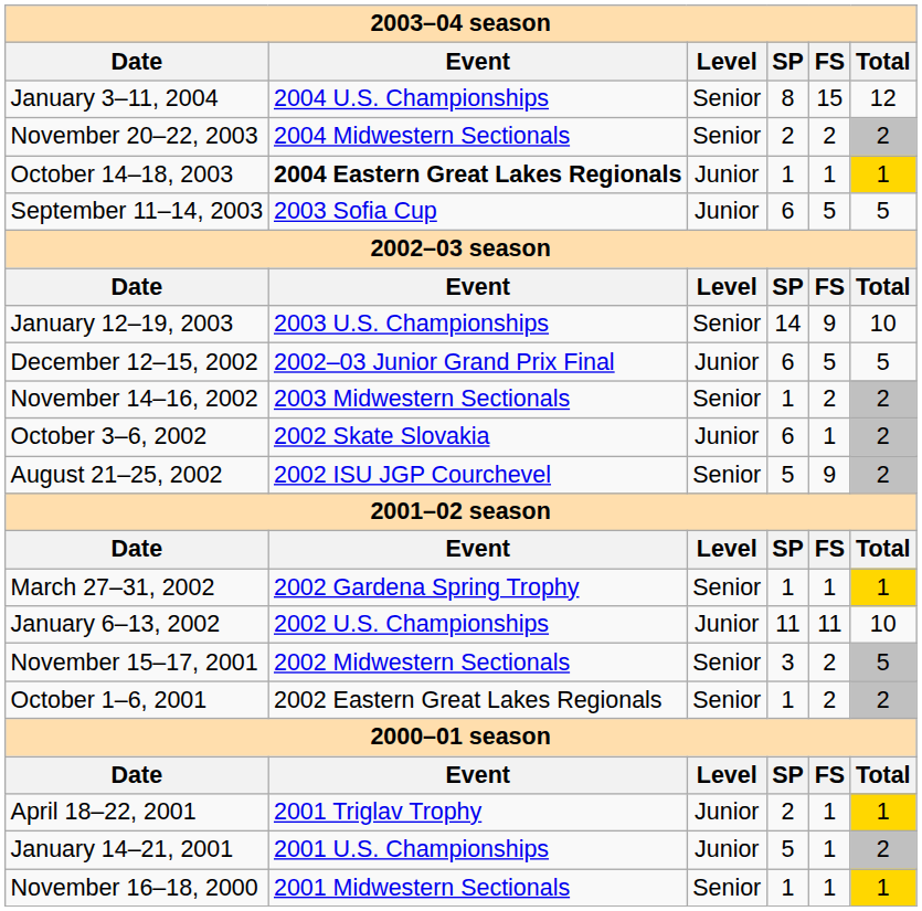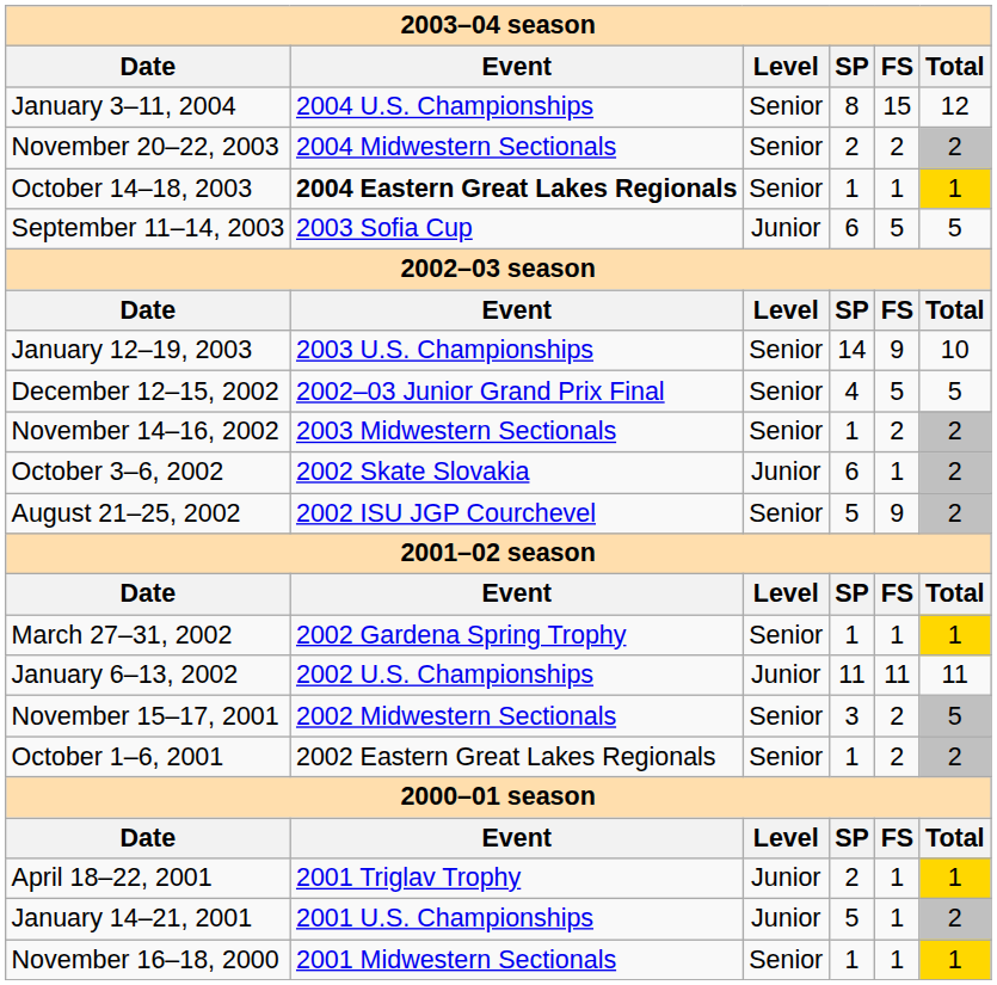 <table class="wikitable">
 <tr>
 <th style="background-color: #ffdead;" colspan="6" align="center"><strong>2003–04 season</strong></th>
 </tr>
 <tr>
 <th>Date</th>
 <th>Event</th>
 <th>Level</th>
 <th>SP</th>
 <th>FS</th>
 <th>Total</th>
 </tr>
 <tr>
 <td>January 3–11, 2004</td>
 <td><a href='#'>2004 U.S. Championships</a></td>
 <td align="center">Senior</td>
 <td align="center">8</td>
 <td align="center">15</td>
 <td align="center">12</td>
 </tr>
 <tr>
 <td>November 20–22, 2003</td>
 <td><a href='#'>2004 Midwestern Sectionals</a></td>
 <td align="center">Senior</td>
 <td align="center">2</td>
 <td align="center">2</td>
 <td align="center" bgcolor="silver">2</td>
 </tr>
 <tr>
 <td>October 14–18, 2003</td>
 <td><strong>2004 Eastern Great Lakes Regionals</strong></td>
-<td align="center">Junior</td>
+<td align="center">Senior</td>
 <td align="center">1</td>
 <td align="center">1</td>
 <td align="center" bgcolor="gold">1</td>
 </tr>
 <tr>
 <td>September 11–14, 2003</td>
 <td><a href='#'>2003 Sofia Cup</a></td>
 <td align="center">Junior</td>
 <td align="center">6</td>
 <td align="center">5</td>
 <td align="center">5</td>
 </tr>
 <tr>
 <th style="background-color: #ffdead;" colspan="6" align="center"><strong>2002–03 season</strong></th>
 </tr>
 <tr>
 <th>Date</th>
 <th>Event</th>
 <th>Level</th>
 <th>SP</th>
 <th>FS</th>
 <th>Total</th>
 </tr>
 <tr>
 <td>January 12–19, 2003</td>
 <td><a href='#'>2003 U.S. Championships</a></td>
 <td align="center">Senior</td>
 <td align="center">14</td>
 <td align="center">9</td>
 <td align="center">10</td>
 </tr>
 <tr>
 <td>December 12–15, 2002</td>
 <td><a href='#'>2002–03 Junior Grand Prix Final</a></td>
-<td align="center">Junior</td>
-<td align="center">6</td>
+<td align="center">Senior</td>
+<td align="center">4</td>
 <td align="center">5</td>
 <td align="center">5</td>
 </tr>
 <tr>
 <td>November 14–16, 2002</td>
 <td><a href='#'>2003 Midwestern Sectionals</a></td>
 <td align="center">Senior</td>
 <td align="center">1</td>
 <td align="center">2</td>
 <td align="center" bgcolor="silver">2</td>
 </tr>
 <tr>
 <td>October 3–6, 2002</td>
 <td><a href='#'>2002 Skate Slovakia</a></td>
 <td align="center">Junior</td>
 <td align="center">6</td>
 <td align="center">1</td>
 <td align="center" bgcolor="silver">2</td>
 </tr>
 <tr>
 <td>August 21–25, 2002</td>
 <td><a href='#'>2002 ISU JGP Courchevel</a></td>
 <td align="center">Senior</td>
 <td align="center">5</td>
 <td align="center">9</td>
 <td align="center" bgcolor="silver">2</td>
 </tr>
 <tr>
 <th style="background-color: #ffdead;" colspan="6" align="center"><strong>2001–02 season</strong></th>
 </tr>
 <tr>
 <th>Date</th>
 <th>Event</th>
 <th>Level</th>
 <th>SP</th>
 <th>FS</th>
 <th>Total</th>
 </tr>
 <tr>
 <td>March 27–31, 2002</td>
 <td><a href='#'>2002 Gardena Spring Trophy</a></td>
 <td align="center">Senior</td>
 <td align="center">1</td>
 <td align="center">1</td>
 <td align="center" bgcolor="gold">1</td>
 </tr>
 <tr>
 <td>January 6–13, 2002</td>
 <td><a href='#'>2002 U.S. Championships</a></td>
 <td align="center">Junior</td>
 <td align="center">11</td>
 <td align="center">11</td>
-<td align="center">10</td>
+<td align="center">11</td>
 </tr>
 <tr>
 <td>November 15–17, 2001</td>
 <td><a href='#'>2002 Midwestern Sectionals</a></td>
 <td align="center">Senior</td>
 <td align="center">3</td>
 <td align="center">2</td>
 <td align="center" bgcolor="silver">5</td>
 </tr>
 <tr>
 <td>October 1–6, 2001</td>
 <td>2002 Eastern Great Lakes Regionals</td>
 <td align="center">Senior</td>
 <td align="center">1</td>
 <td align="center">2</td>
 <td align="center" bgcolor="silver">2</td>
 </tr>
 <tr>
 <th style="background-color: #ffdead;" colspan="6" align="center"><strong>2000–01 season</strong></th>
 </tr>
 <tr>
 <th>Date</th>
 <th>Event</th>
 <th>Level</th>
 <th>SP</th>
 <th>FS</th>
 <th>Total</th>
 </tr>
 <tr>
 <td>April 18–22, 2001</td>
 <td><a href='#'>2001 Triglav Trophy</a></td>
 <td align="center">Junior</td>
 <td align="center">2</td>
 <td align="center">1</td>
 <td align="center" bgcolor="gold">1</td>
 </tr>
 <tr>
 <td>January 14–21, 2001</td>
 <td><a href='#'>2001 U.S. Championships</a></td>
 <td align="center">Junior</td>
 <td align="center">5</td>
 <td align="center">1</td>
 <td align="center" bgcolor="silver">2</td>
 </tr>
 <tr>
 <td>November 16–18, 2000</td>
 <td><a href='#'>2001 Midwestern Sectionals</a></td>
 <td align="center">Senior</td>
 <td align="center">1</td>
 <td align="center">1</td>
 <td align="center" bgcolor="gold">1</td>
 </tr>
 </table>
